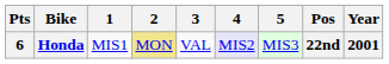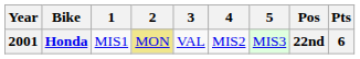 <table class="wikitable" style="text-align:center; font-size:90%">
 <tr>
-<th>Pts</th>
+<th>Year</th>
 <th>Bike</th>
 <th>1</th>
 <th>2</th>
 <th>3</th>
 <th>4</th>
 <th>5</th>
 <th>Pos</th>
-<th>Year</th>
+<th>Pts</th>
 </tr>
 <tr>
-<th>6</th>
+<th>2001</th>
 <th><a href='#'>Honda</a></th>
 <td><a href='#'>MIS1</a></td>
 <td style="background: khaki;"><a href='#'>MON</a></td>
 <td><a href='#'>VAL</a></td>
-<td style="background: lavender;"><a href='#'>MIS2</a></td>
+<td><a href='#'>MIS2</a></td>
 <td style="background:#dfffdf;"><a href='#'>MIS3</a><br></td>
 <th>22nd</th>
-<th>2001</th>
+<th>6</th>
 </tr>
 </table>
